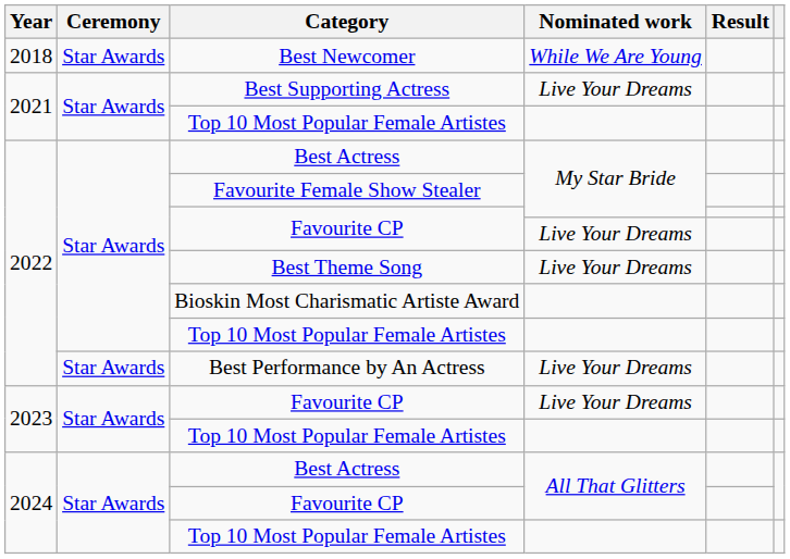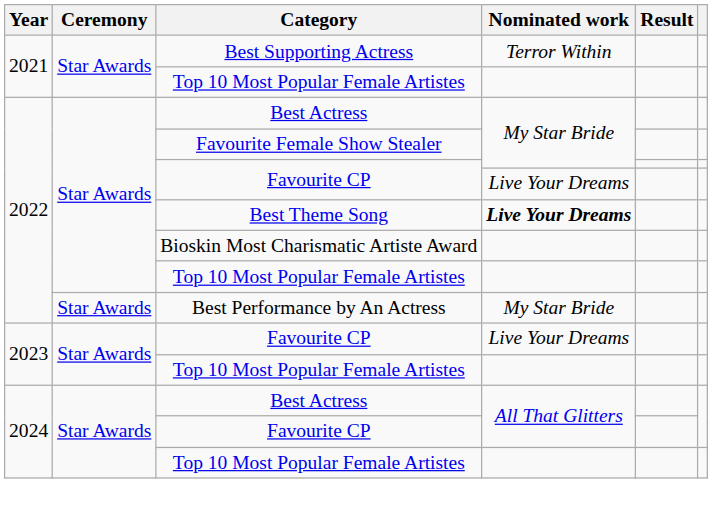 <table class="wikitable sortable" style="text-align: center">
 <tr>
 <th scope="col">Year</th>
 <th scope="col">Ceremony</th>
 <th scope="col">Category</th>
 <th scope="col">Nominated work</th>
 <th scope="col">Result</th>
 <th scope="col" class="unsortable"></th>
 </tr>
 <tr>
-<td>2018</td>
-<td><a href='#'>Star Awards</a></td>
-<td><a href='#'>Best Newcomer</a></td>
-<td><em><a href='#'>While We Are Young</a></em> </td>
-<td></td>
-<td></td>
-</tr>
-<tr>
 <td rowspan="2">2021</td>
 <td rowspan="2"><a href='#'>Star Awards</a></td>
 <td><a href='#'>Best Supporting Actress</a></td>
-<td><em>Live Your Dreams</em> </td>
+<td><em>Terror Within</em> </td>
 <td></td>
 <td></td>
 </tr>
 <tr>
 <td><a href='#'>Top 10 Most Popular Female Artistes</a></td>
 <td></td>
 <td></td>
 <td></td>
 </tr>
 <tr>
 <td rowspan="8">2022</td>
 <td rowspan="7"><a href='#'>Star Awards</a></td>
 <td><a href='#'>Best Actress</a></td>
 <td rowspan="3"><em>My Star Bride</em> </td>
 <td></td>
 <td></td>
 </tr>
 <tr>
 <td><a href='#'>Favourite Female Show Stealer</a></td>
 <td></td>
 <td></td>
 </tr>
 <tr>
 <td rowspan="2"><a href='#'>Favourite CP</a></td>
 <td></td>
 <td></td>
 </tr>
 <tr>
 <td><em>Live Your Dreams</em> </td>
 <td></td>
 <td></td>
 </tr>
 <tr>
 <td><a href='#'>Best Theme Song</a></td>
-<td><em>Live Your Dreams</em> </td>
+<td><strong><em>Live Your Dreams</em> </strong></td>
 <td></td>
 <td></td>
 </tr>
 <tr>
 <td>Bioskin Most Charismatic Artiste Award</td>
 <td></td>
 <td></td>
 <td></td>
 </tr>
 <tr>
 <td><a href='#'>Top 10 Most Popular Female Artistes</a></td>
 <td></td>
 <td></td>
 <td></td>
 </tr>
 <tr>
 <td><a href='#'>Star Awards</a></td>
 <td>Best Performance by An Actress</td>
-<td><em>Live Your Dreams</em> </td>
+<td><em>My Star Bride</em> </td>
 <td></td>
 <td></td>
 </tr>
 <tr>
 <td rowspan="2">2023</td>
 <td rowspan="2"><a href='#'>Star Awards</a></td>
 <td><a href='#'>Favourite CP</a></td>
 <td><em>Live Your Dreams</em> </td>
 <td></td>
 <td></td>
 </tr>
 <tr>
 <td><a href='#'>Top 10 Most Popular Female Artistes</a></td>
 <td></td>
 <td></td>
 <td></td>
 </tr>
 <tr>
 <td rowspan="3">2024</td>
 <td rowspan="3"><a href='#'>Star Awards</a></td>
 <td><a href='#'>Best Actress</a></td>
 <td rowspan="2"><em><a href='#'>All That Glitters</a></em></td>
 <td></td>
 <td rowspan="2"></td>
 </tr>
 <tr>
 <td><a href='#'>Favourite CP</a></td>
 <td></td>
 </tr>
 <tr>
 <td><a href='#'>Top 10 Most Popular Female Artistes</a></td>
 <td></td>
 <td></td>
 <td></td>
 </tr>
 </table>
